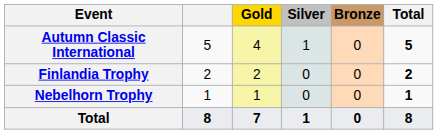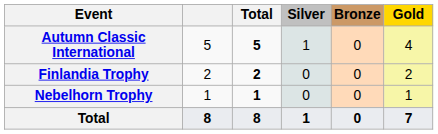 <table class="wikitable sortable plainrowheaders" style="text-align:center;">
 <tr>
 <th scope=col width=200px>Event</th>
 <th scope=col width=50px></th>
-<th scope=col width=50px style="background-color:gold;">Gold</th>
+<th scope=col width=50px>Total</th>
 <th scope=col width=50px style="background-color:silver;">Silver</th>
 <th scope=col width=50px style="background-color:#C96;">Bronze</th>
-<th scope=col width=50px>Total</th>
+<th scope=col width=50px style="background-color:gold;">Gold</th>
 </tr>
 <tr>
 <th scope=row><a href='#'>Autumn Classic International</a></th>
 <td>5</td>
-<td bgcolor=#F7F6A8>4</td>
+<td><strong>5</strong></td>
 <td bgcolor=#DCE5E5>1</td>
 <td bgcolor=#FFDAB9>0</td>
-<td><strong>5</strong></td>
+<td bgcolor=#F7F6A8>4</td>
 </tr>
 <tr>
 <th scope=row><a href='#'>Finlandia Trophy</a></th>
 <td>2</td>
-<td bgcolor=#F7F6A8>2</td>
+<td><strong>2</strong></td>
 <td bgcolor=#DCE5E5>0</td>
 <td bgcolor=#FFDAB9>0</td>
-<td><strong>2</strong></td>
+<td bgcolor=#F7F6A8>2</td>
 </tr>
 <tr>
 <th scope=row><a href='#'>Nebelhorn Trophy</a></th>
 <td>1</td>
-<td bgcolor=#F7F6A8>1</td>
+<td><strong>1</strong></td>
 <td bgcolor=#DCE5E5>0</td>
 <td bgcolor=#FFDAB9>0</td>
-<td><strong>1</strong></td>
+<td bgcolor=#F7F6A8>1</td>
 </tr>
 <tr style="background:#EAECF0; font-weight:bold;">
 <th scope=row><strong>Total</strong></th>
 <td>8</td>
-<td>7</td>
+<td>8</td>
 <td>1</td>
 <td>0</td>
-<td>8</td>
+<td>7</td>
 </tr>
 </table>
